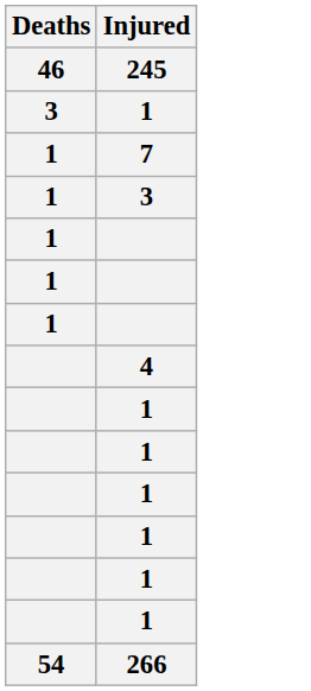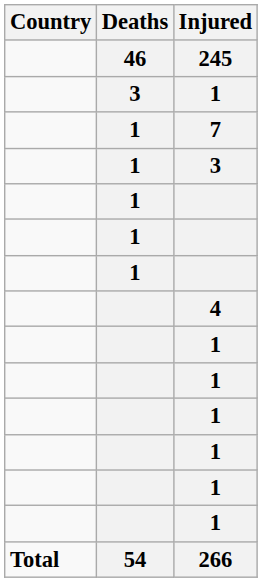 <table class="wikitable centre sortable">
 <tr>
+<th>Country</th>
 <th>Deaths</th>
 <th>Injured</th>
 </tr>
 <tr>
+<td></td>
 <th>46</th>
 <th>245</th>
 </tr>
 <tr>
+<td></td>
 <th>3</th>
 <th>1</th>
 </tr>
 <tr>
+<td></td>
 <th>1</th>
 <th>7</th>
 </tr>
 <tr>
+<td></td>
 <th>1</th>
 <th>3</th>
 </tr>
 <tr>
+<td></td>
 <th>1</th>
 <th></th>
 </tr>
 <tr>
+<td></td>
 <th>1</th>
 <th></th>
 </tr>
 <tr>
+<td></td>
 <th>1</th>
 <th></th>
 </tr>
 <tr>
+<td></td>
 <th></th>
 <th>4</th>
 </tr>
 <tr>
+<td></td>
 <th></th>
 <th>1</th>
 </tr>
 <tr>
+<td></td>
 <th></th>
 <th>1</th>
 </tr>
 <tr>
+<td></td>
 <th></th>
 <th>1</th>
 </tr>
 <tr>
+<td></td>
 <th></th>
 <th>1</th>
 </tr>
 <tr>
+<td></td>
 <th></th>
 <th>1</th>
 </tr>
 <tr>
+<td></td>
 <th></th>
 <th>1</th>
 </tr>
 <tr class="sortbottom">
+<td><strong>Total</strong></td>
 <th>54</th>
 <th>266</th>
 </tr>
 </table>
